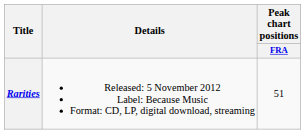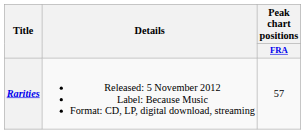 <table class="wikitable plainrowheaders" style="text-align:center;">
 <tr>
 <th scope="col" rowspan="2">Title</th>
 <th scope="col" rowspan="2">Details</th>
 <th scope="col" colspan="1">Peak chart positions</th>
 </tr>
 <tr>
 <th scope="col" style="width:2.5em;font-size:85%;"><a href='#'>FRA</a><br></th>
 </tr>
 <tr>
 <th scope="row"><em><a href='#'>Rarities</a></em></th>
 <td><br><ul><li>Released: 5 November 2012</li><li>Label: Because Music</li><li>Format: CD, LP, digital download, streaming</li></ul></td>
-<td>51</td>
+<td>57</td>
 </tr>
 </table>
